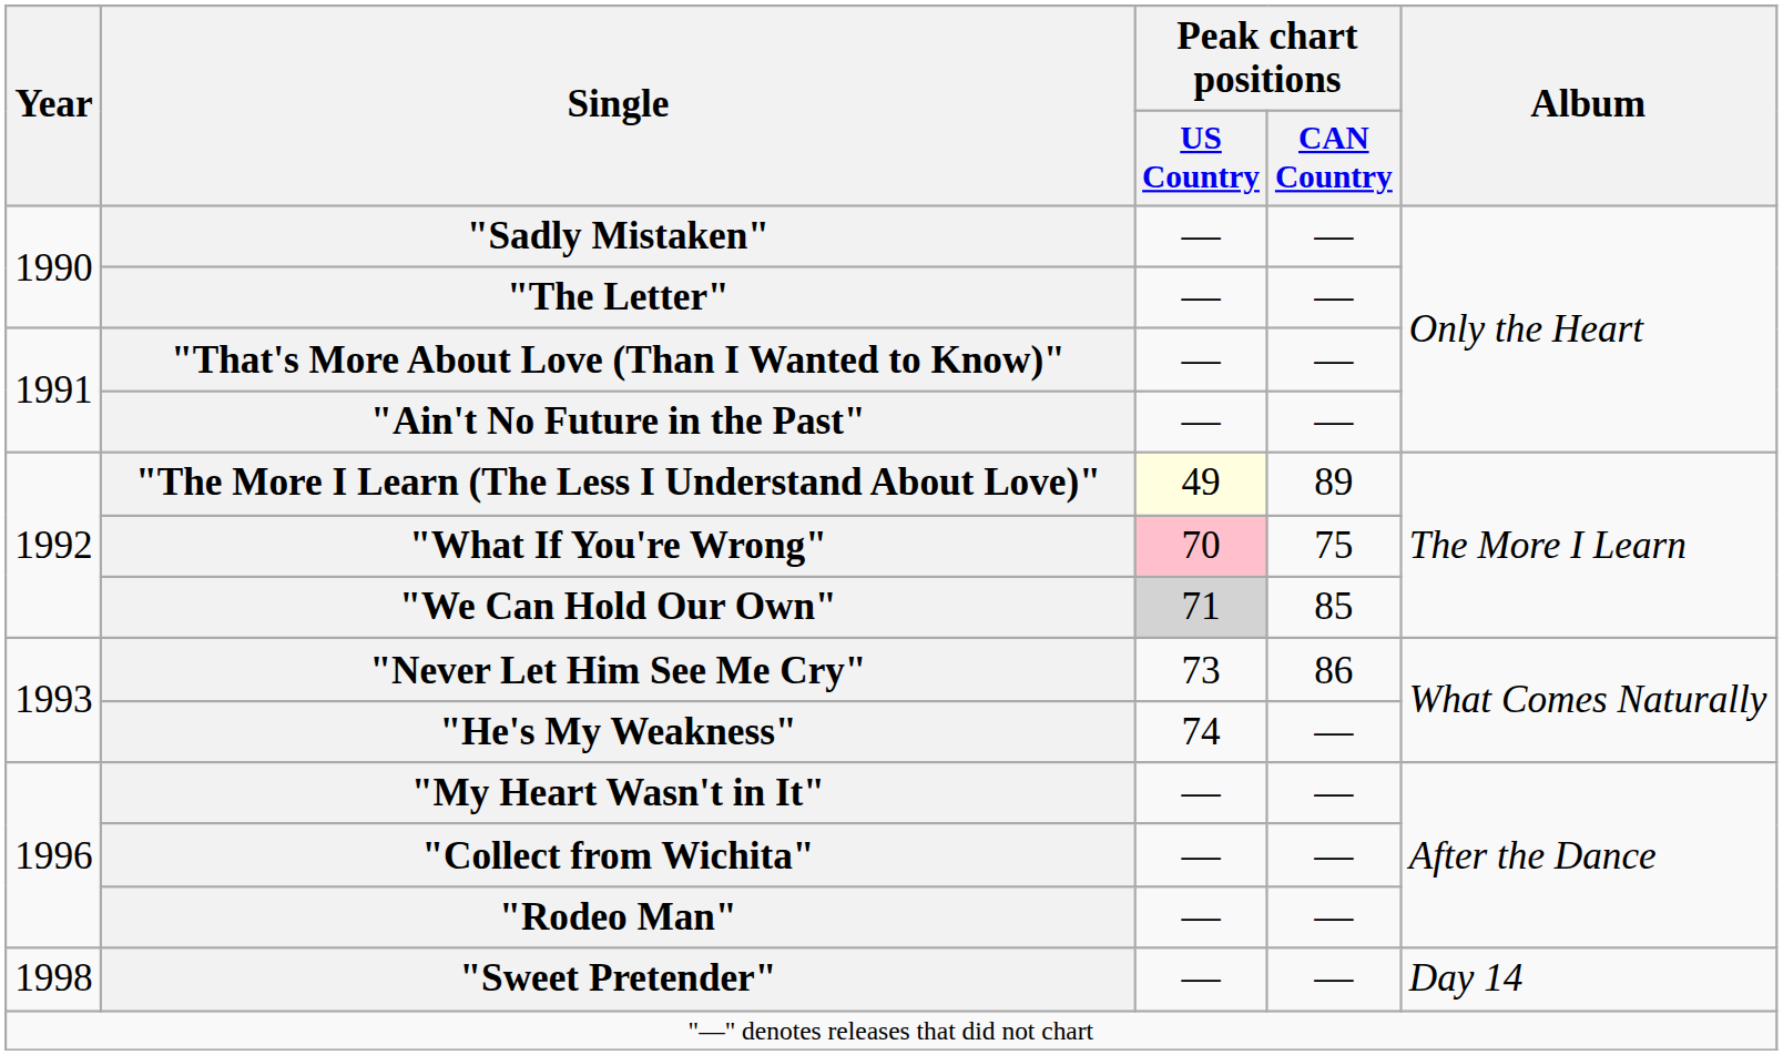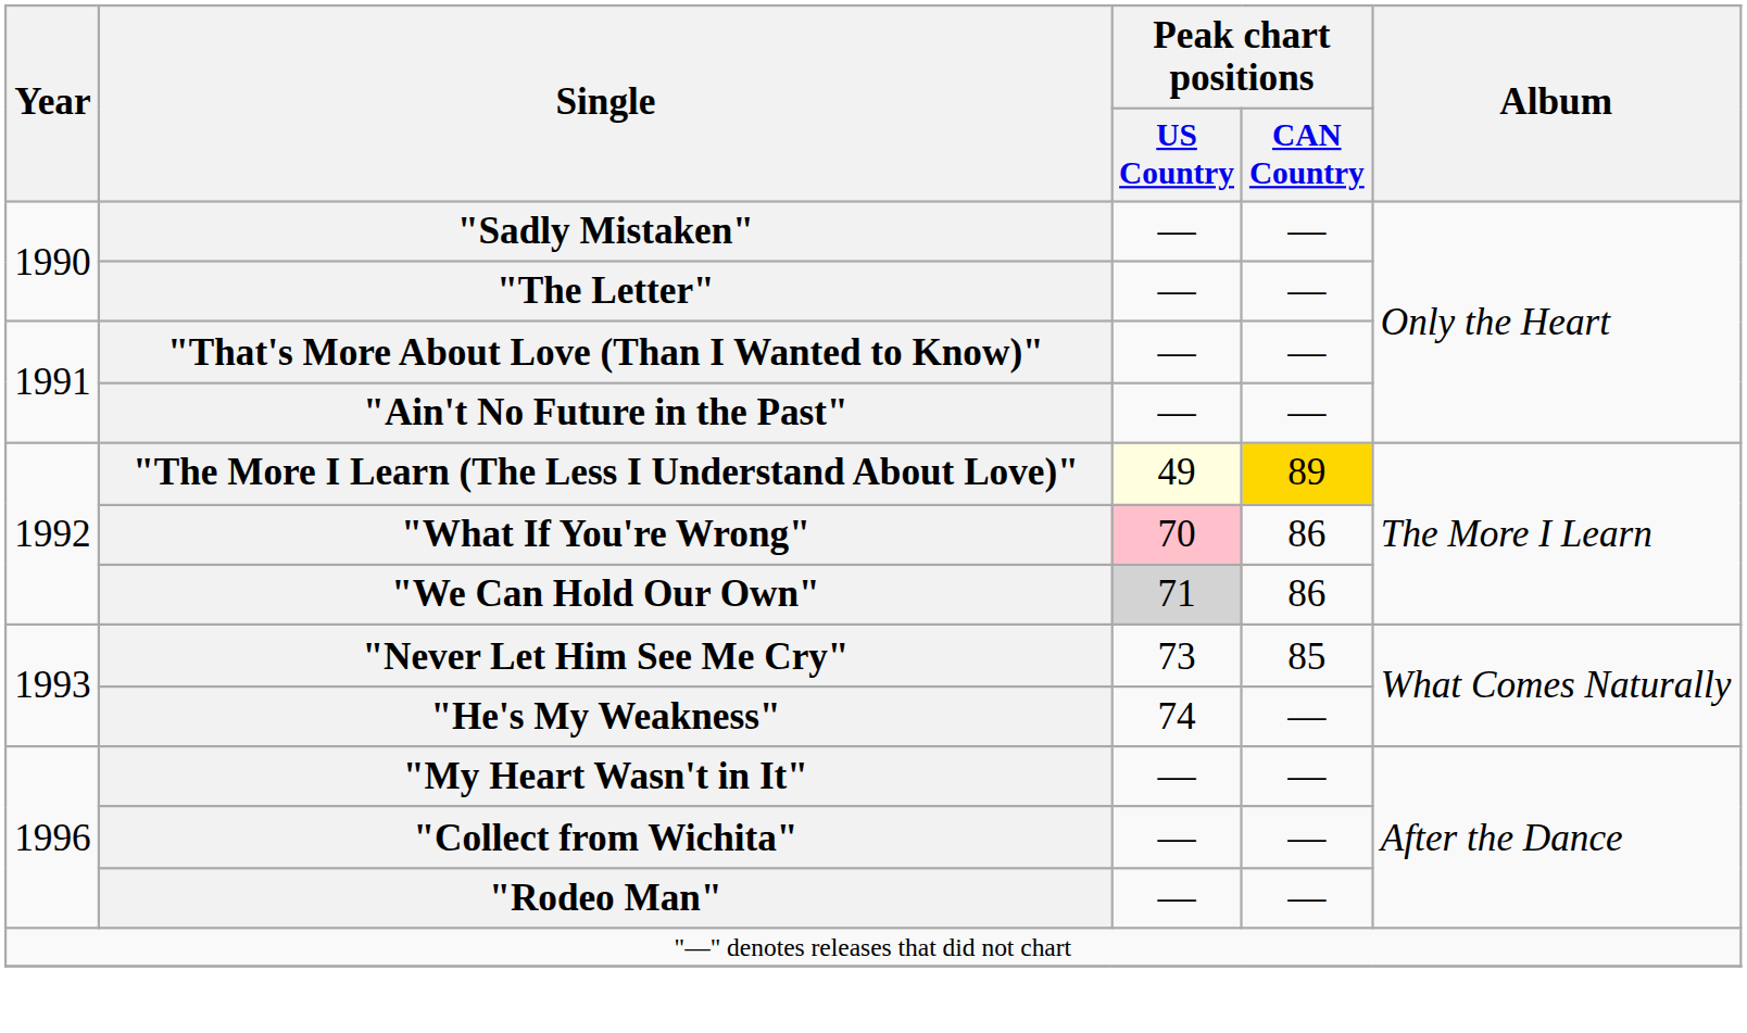 <table class="wikitable plainrowheaders" style="text-align:center;">
 <tr>
 <th rowspan="2">Year</th>
 <th rowspan="2" style="width:26em;">Single</th>
 <th colspan="2">Peak chart<br>positions</th>
 <th rowspan="2">Album</th>
 </tr>
 <tr style="font-size:smaller;">
 <th width="45"><a href='#'>US Country</a></th>
 <th width="45"><a href='#'>CAN Country</a></th>
 </tr>
 <tr>
 <td rowspan="2">1990</td>
 <th scope="row">"Sadly Mistaken"</th>
 <td>—</td>
 <td>—</td>
 <td align="left" rowspan="4"><em>Only the Heart</em></td>
 </tr>
 <tr>
 <th scope="row">"The Letter"</th>
 <td>—</td>
 <td>—</td>
 </tr>
 <tr>
 <td rowspan="2">1991</td>
 <th scope="row">"That's More About Love (Than I Wanted to Know)"</th>
 <td>—</td>
 <td>—</td>
 </tr>
 <tr>
 <th scope="row">"Ain't No Future in the Past"</th>
 <td>—</td>
 <td>—</td>
 </tr>
 <tr>
 <td rowspan="3">1992</td>
 <th scope="row">"The More I Learn (The Less I Understand About Love)"</th>
 <td style="background: lightyellow;">49</td>
-<td>89</td>
+<td style="background: gold;">89</td>
 <td align="left" rowspan="3"><em>The More I Learn</em></td>
 </tr>
 <tr>
 <th scope="row">"What If You're Wrong"</th>
 <td style="background: pink;">70</td>
-<td>75</td>
+<td>86</td>
 </tr>
 <tr>
 <th scope="row">"We Can Hold Our Own"</th>
 <td style="background: lightgrey;">71</td>
-<td>85</td>
+<td>86</td>
 </tr>
 <tr>
 <td rowspan="2">1993</td>
 <th scope="row">"Never Let Him See Me Cry"</th>
 <td>73</td>
-<td>86</td>
+<td>85</td>
 <td align="left" rowspan="2"><em>What Comes Naturally</em></td>
 </tr>
 <tr>
 <th scope="row">"He's My Weakness"</th>
 <td>74</td>
 <td>—</td>
 </tr>
 <tr>
 <td rowspan="3">1996</td>
 <th scope="row">"My Heart Wasn't in It"</th>
 <td>—</td>
 <td>—</td>
 <td align="left" rowspan="3"><em>After the Dance</em></td>
 </tr>
 <tr>
 <th scope="row">"Collect from Wichita"</th>
 <td>—</td>
 <td>—</td>
 </tr>
 <tr>
 <th scope="row">"Rodeo Man"</th>
 <td>—</td>
 <td>—</td>
 </tr>
 <tr>
-<td>1998</td>
-<th scope="row">"Sweet Pretender"</th>
-<td>—</td>
-<td>—</td>
-<td align="left"><em>Day 14</em></td>
-</tr>
-<tr>
 <td colspan="5" style="font-size:8pt">"—" denotes releases that did not chart</td>
 </tr>
 <tr>
 </tr>
 </table>
